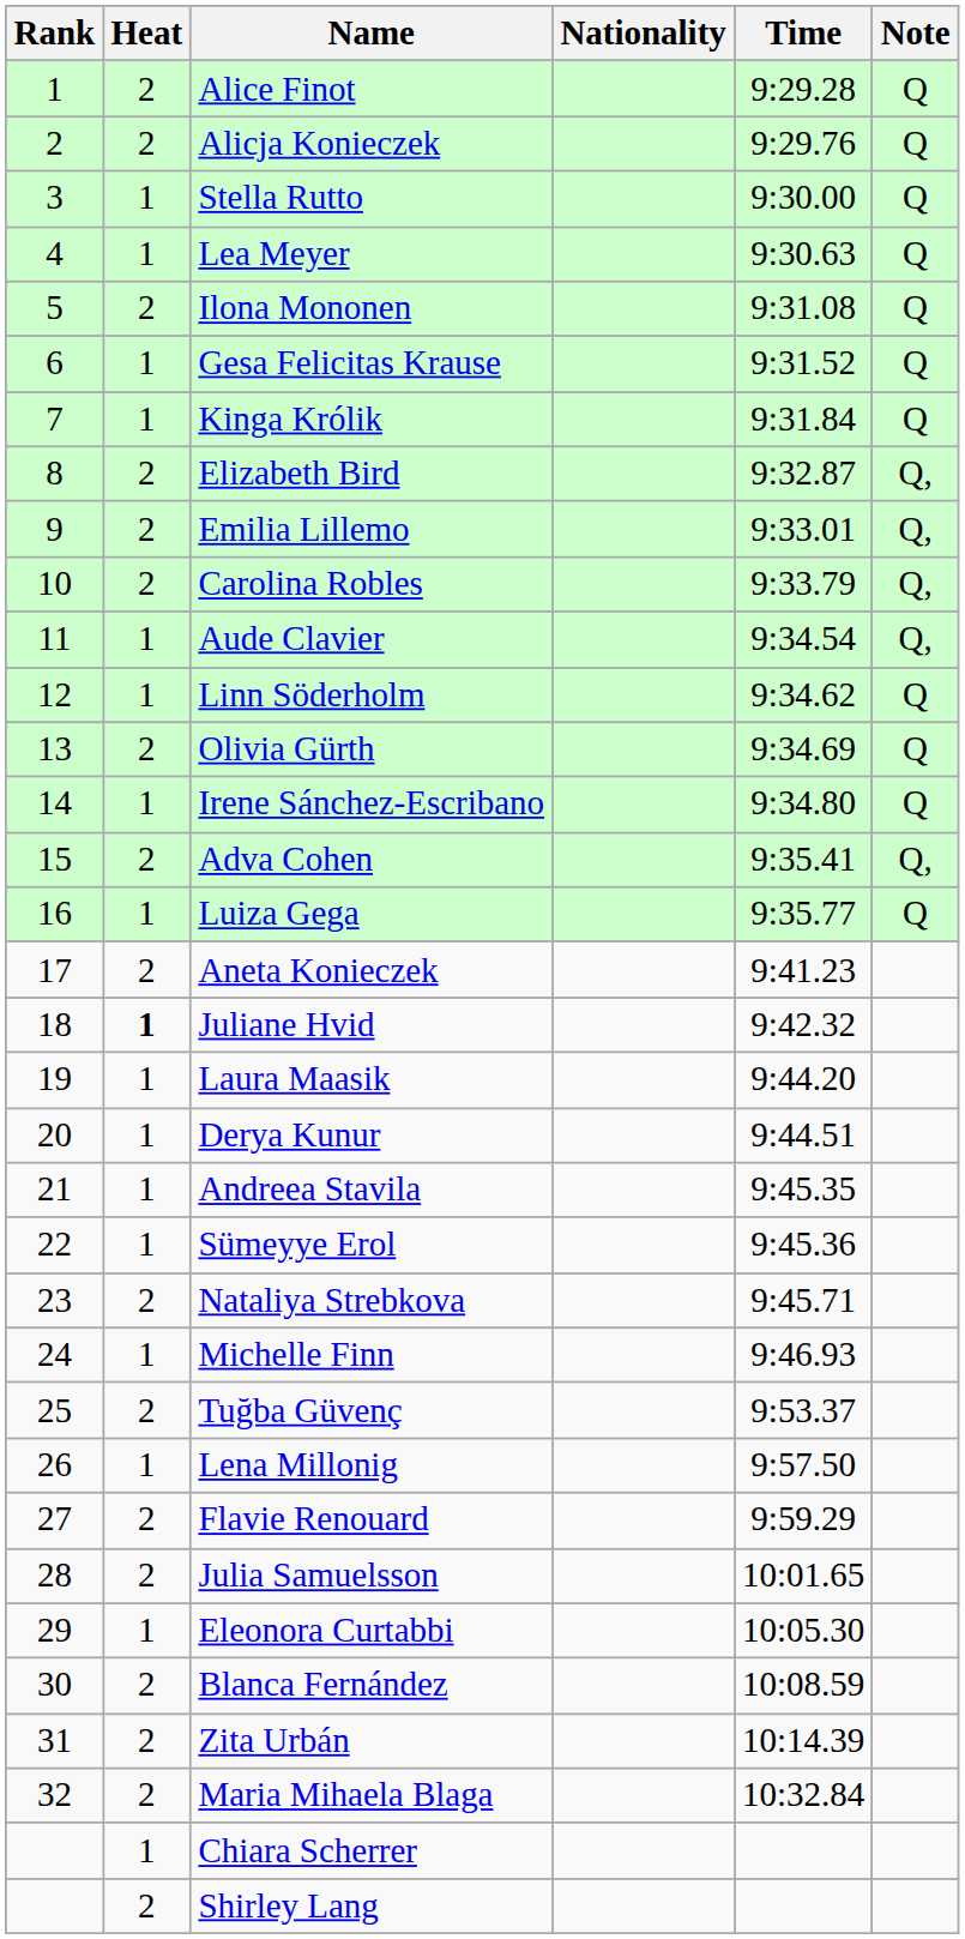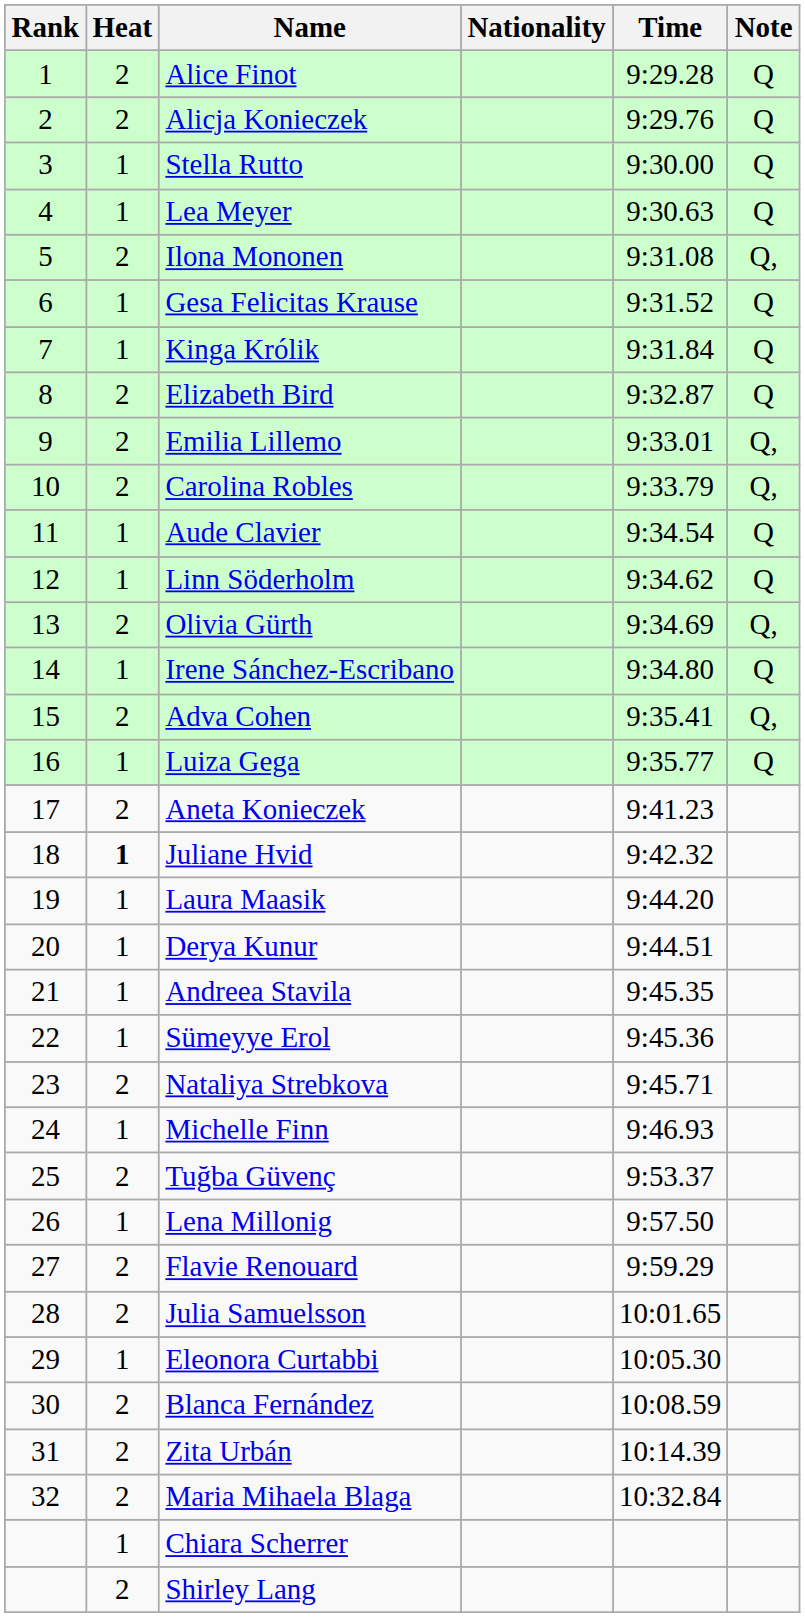 <table class="wikitable sortable" style="text-align:center">
 <tr>
 <th>Rank</th>
 <th>Heat</th>
 <th>Name</th>
 <th>Nationality</th>
 <th>Time</th>
 <th>Note</th>
 </tr>
 <tr bgcolor=ccffcc>
 <td>1</td>
 <td>2</td>
 <td align=left><a href='#'>Alice Finot</a></td>
 <td align=left></td>
 <td>9:29.28</td>
 <td>Q</td>
 </tr>
 <tr bgcolor=ccffcc>
 <td>2</td>
 <td>2</td>
 <td align=left><a href='#'>Alicja Konieczek</a></td>
 <td align=left></td>
 <td>9:29.76</td>
 <td>Q</td>
 </tr>
 <tr bgcolor=ccffcc>
 <td>3</td>
 <td>1</td>
 <td align=left><a href='#'>Stella Rutto</a></td>
 <td align=left></td>
 <td>9:30.00</td>
 <td>Q</td>
 </tr>
 <tr bgcolor=ccffcc>
 <td>4</td>
 <td>1</td>
 <td align=left><a href='#'>Lea Meyer</a></td>
 <td align=left></td>
 <td>9:30.63</td>
 <td>Q</td>
 </tr>
 <tr bgcolor=ccffcc>
 <td>5</td>
 <td>2</td>
 <td align=left><a href='#'>Ilona Mononen</a></td>
 <td align=left></td>
 <td>9:31.08</td>
-<td>Q</td>
+<td>Q, </td>
 </tr>
 <tr bgcolor=ccffcc>
 <td>6</td>
 <td>1</td>
 <td align=left><a href='#'>Gesa Felicitas Krause</a></td>
 <td align=left></td>
 <td>9:31.52</td>
 <td>Q</td>
 </tr>
 <tr bgcolor=ccffcc>
 <td>7</td>
 <td>1</td>
 <td align=left><a href='#'>Kinga Królik</a></td>
 <td align=left></td>
 <td>9:31.84</td>
 <td>Q</td>
 </tr>
 <tr bgcolor=ccffcc>
 <td>8</td>
 <td>2</td>
 <td align=left><a href='#'>Elizabeth Bird</a></td>
 <td align=left></td>
 <td>9:32.87</td>
-<td>Q, </td>
+<td>Q</td>
 </tr>
 <tr bgcolor=ccffcc>
 <td>9</td>
 <td>2</td>
 <td align=left><a href='#'>Emilia Lillemo</a></td>
 <td align=left></td>
 <td>9:33.01</td>
 <td>Q, </td>
 </tr>
 <tr bgcolor=ccffcc>
 <td>10</td>
 <td>2</td>
 <td align=left><a href='#'>Carolina Robles</a></td>
 <td align=left></td>
 <td>9:33.79</td>
 <td>Q, </td>
 </tr>
 <tr bgcolor=ccffcc>
 <td>11</td>
 <td>1</td>
 <td align=left><a href='#'>Aude Clavier</a></td>
 <td align=left></td>
 <td>9:34.54</td>
-<td>Q, </td>
+<td>Q</td>
 </tr>
 <tr bgcolor=ccffcc>
 <td>12</td>
 <td>1</td>
 <td align=left><a href='#'>Linn Söderholm</a></td>
 <td align=left></td>
 <td>9:34.62</td>
 <td>Q</td>
 </tr>
 <tr bgcolor=ccffcc>
 <td>13</td>
 <td>2</td>
 <td align=left><a href='#'>Olivia Gürth</a></td>
 <td align=left></td>
 <td>9:34.69</td>
-<td>Q</td>
+<td>Q, </td>
 </tr>
 <tr bgcolor=ccffcc>
 <td>14</td>
 <td>1</td>
 <td align=left><a href='#'>Irene Sánchez-Escribano</a></td>
 <td align=left></td>
 <td>9:34.80</td>
 <td>Q</td>
 </tr>
 <tr bgcolor=ccffcc>
 <td>15</td>
 <td>2</td>
 <td align=left><a href='#'>Adva Cohen</a></td>
 <td align=left></td>
 <td>9:35.41</td>
 <td>Q, </td>
 </tr>
 <tr bgcolor=ccffcc>
 <td>16</td>
 <td>1</td>
 <td align=left><a href='#'>Luiza Gega</a></td>
 <td align=left></td>
 <td>9:35.77</td>
 <td>Q</td>
 </tr>
 <tr>
 <td>17</td>
 <td>2</td>
 <td align=left><a href='#'>Aneta Konieczek</a></td>
 <td align=left></td>
 <td>9:41.23</td>
 <td></td>
 </tr>
 <tr>
 <td>18</td>
 <td><strong>1</strong></td>
 <td align=left><a href='#'>Juliane Hvid</a></td>
 <td align=left></td>
 <td>9:42.32</td>
 <td></td>
 </tr>
 <tr>
 <td>19</td>
 <td>1</td>
 <td align=left><a href='#'>Laura Maasik</a></td>
 <td align=left></td>
 <td>9:44.20</td>
 <td></td>
 </tr>
 <tr>
 <td>20</td>
 <td>1</td>
 <td align=left><a href='#'>Derya Kunur</a></td>
 <td align=left></td>
 <td>9:44.51</td>
 <td></td>
 </tr>
 <tr>
 <td>21</td>
 <td>1</td>
 <td align=left><a href='#'>Andreea Stavila</a></td>
 <td align=left></td>
 <td>9:45.35</td>
 <td></td>
 </tr>
 <tr>
 <td>22</td>
 <td>1</td>
 <td align=left><a href='#'>Sümeyye Erol</a></td>
 <td align=left></td>
 <td>9:45.36</td>
 <td></td>
 </tr>
 <tr>
 <td>23</td>
 <td>2</td>
 <td align=left><a href='#'>Nataliya Strebkova</a></td>
 <td align=left></td>
 <td>9:45.71</td>
 <td></td>
 </tr>
 <tr>
 <td>24</td>
 <td>1</td>
 <td align=left><a href='#'>Michelle Finn</a></td>
 <td align=left></td>
 <td>9:46.93</td>
 <td></td>
 </tr>
 <tr>
 <td>25</td>
 <td>2</td>
 <td align=left><a href='#'>Tuğba Güvenç</a></td>
 <td align=left></td>
 <td>9:53.37</td>
 <td></td>
 </tr>
 <tr>
 <td>26</td>
 <td>1</td>
 <td align=left><a href='#'>Lena Millonig</a></td>
 <td align=left></td>
 <td>9:57.50</td>
 <td></td>
 </tr>
 <tr>
 <td>27</td>
 <td>2</td>
 <td align=left><a href='#'>Flavie Renouard</a></td>
 <td align=left></td>
 <td>9:59.29</td>
 <td></td>
 </tr>
 <tr>
 <td>28</td>
 <td>2</td>
 <td align=left><a href='#'>Julia Samuelsson</a></td>
 <td align=left></td>
 <td>10:01.65</td>
 <td></td>
 </tr>
 <tr>
 <td>29</td>
 <td>1</td>
 <td align=left><a href='#'>Eleonora Curtabbi</a></td>
 <td align=left></td>
 <td>10:05.30</td>
 <td></td>
 </tr>
 <tr>
 <td>30</td>
 <td>2</td>
 <td align=left><a href='#'>Blanca Fernández</a></td>
 <td align=left></td>
 <td>10:08.59</td>
 <td></td>
 </tr>
 <tr>
 <td>31</td>
 <td>2</td>
 <td align=left><a href='#'>Zita Urbán</a></td>
 <td align=left></td>
 <td>10:14.39</td>
 <td></td>
 </tr>
 <tr>
 <td>32</td>
 <td>2</td>
 <td align=left><a href='#'>Maria Mihaela Blaga</a></td>
 <td align=left></td>
 <td>10:32.84</td>
 <td></td>
 </tr>
 <tr>
 <td></td>
 <td>1</td>
 <td align=left><a href='#'>Chiara Scherrer</a></td>
 <td align=left></td>
 <td></td>
 <td></td>
 </tr>
 <tr>
 <td></td>
 <td>2</td>
 <td align=left><a href='#'>Shirley Lang</a></td>
 <td align=left></td>
 <td></td>
 <td></td>
 </tr>
 </table>
